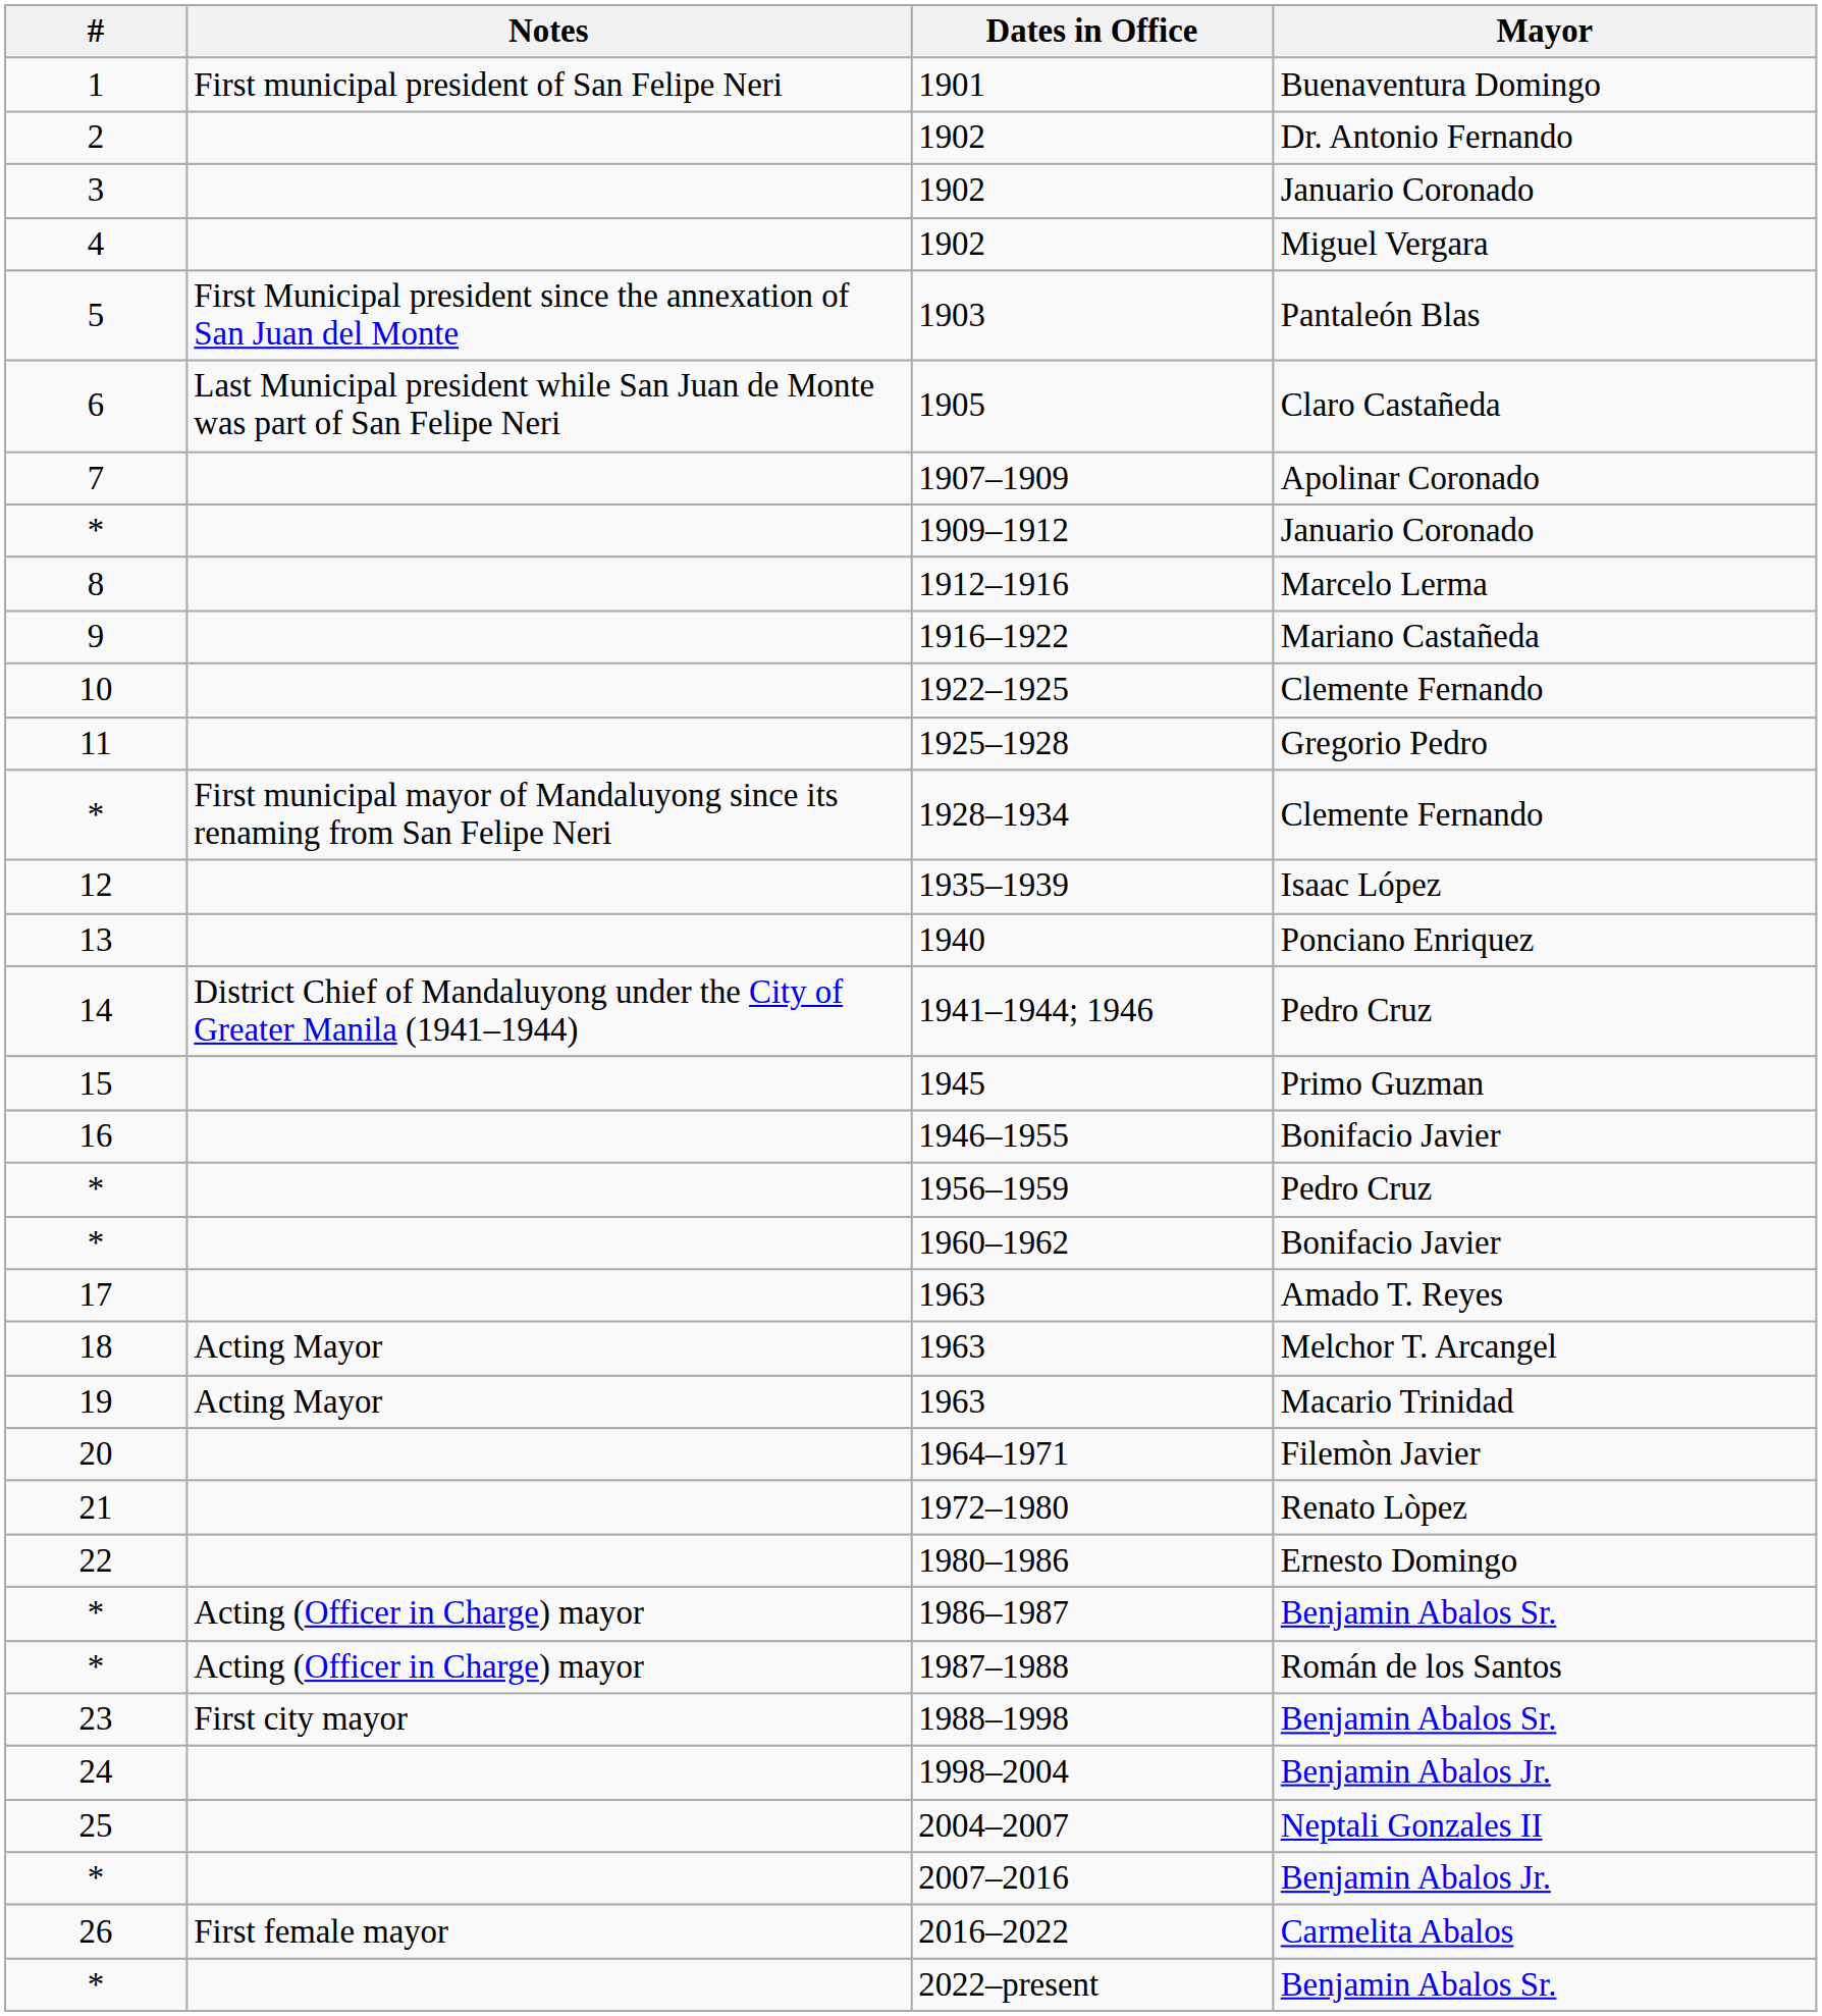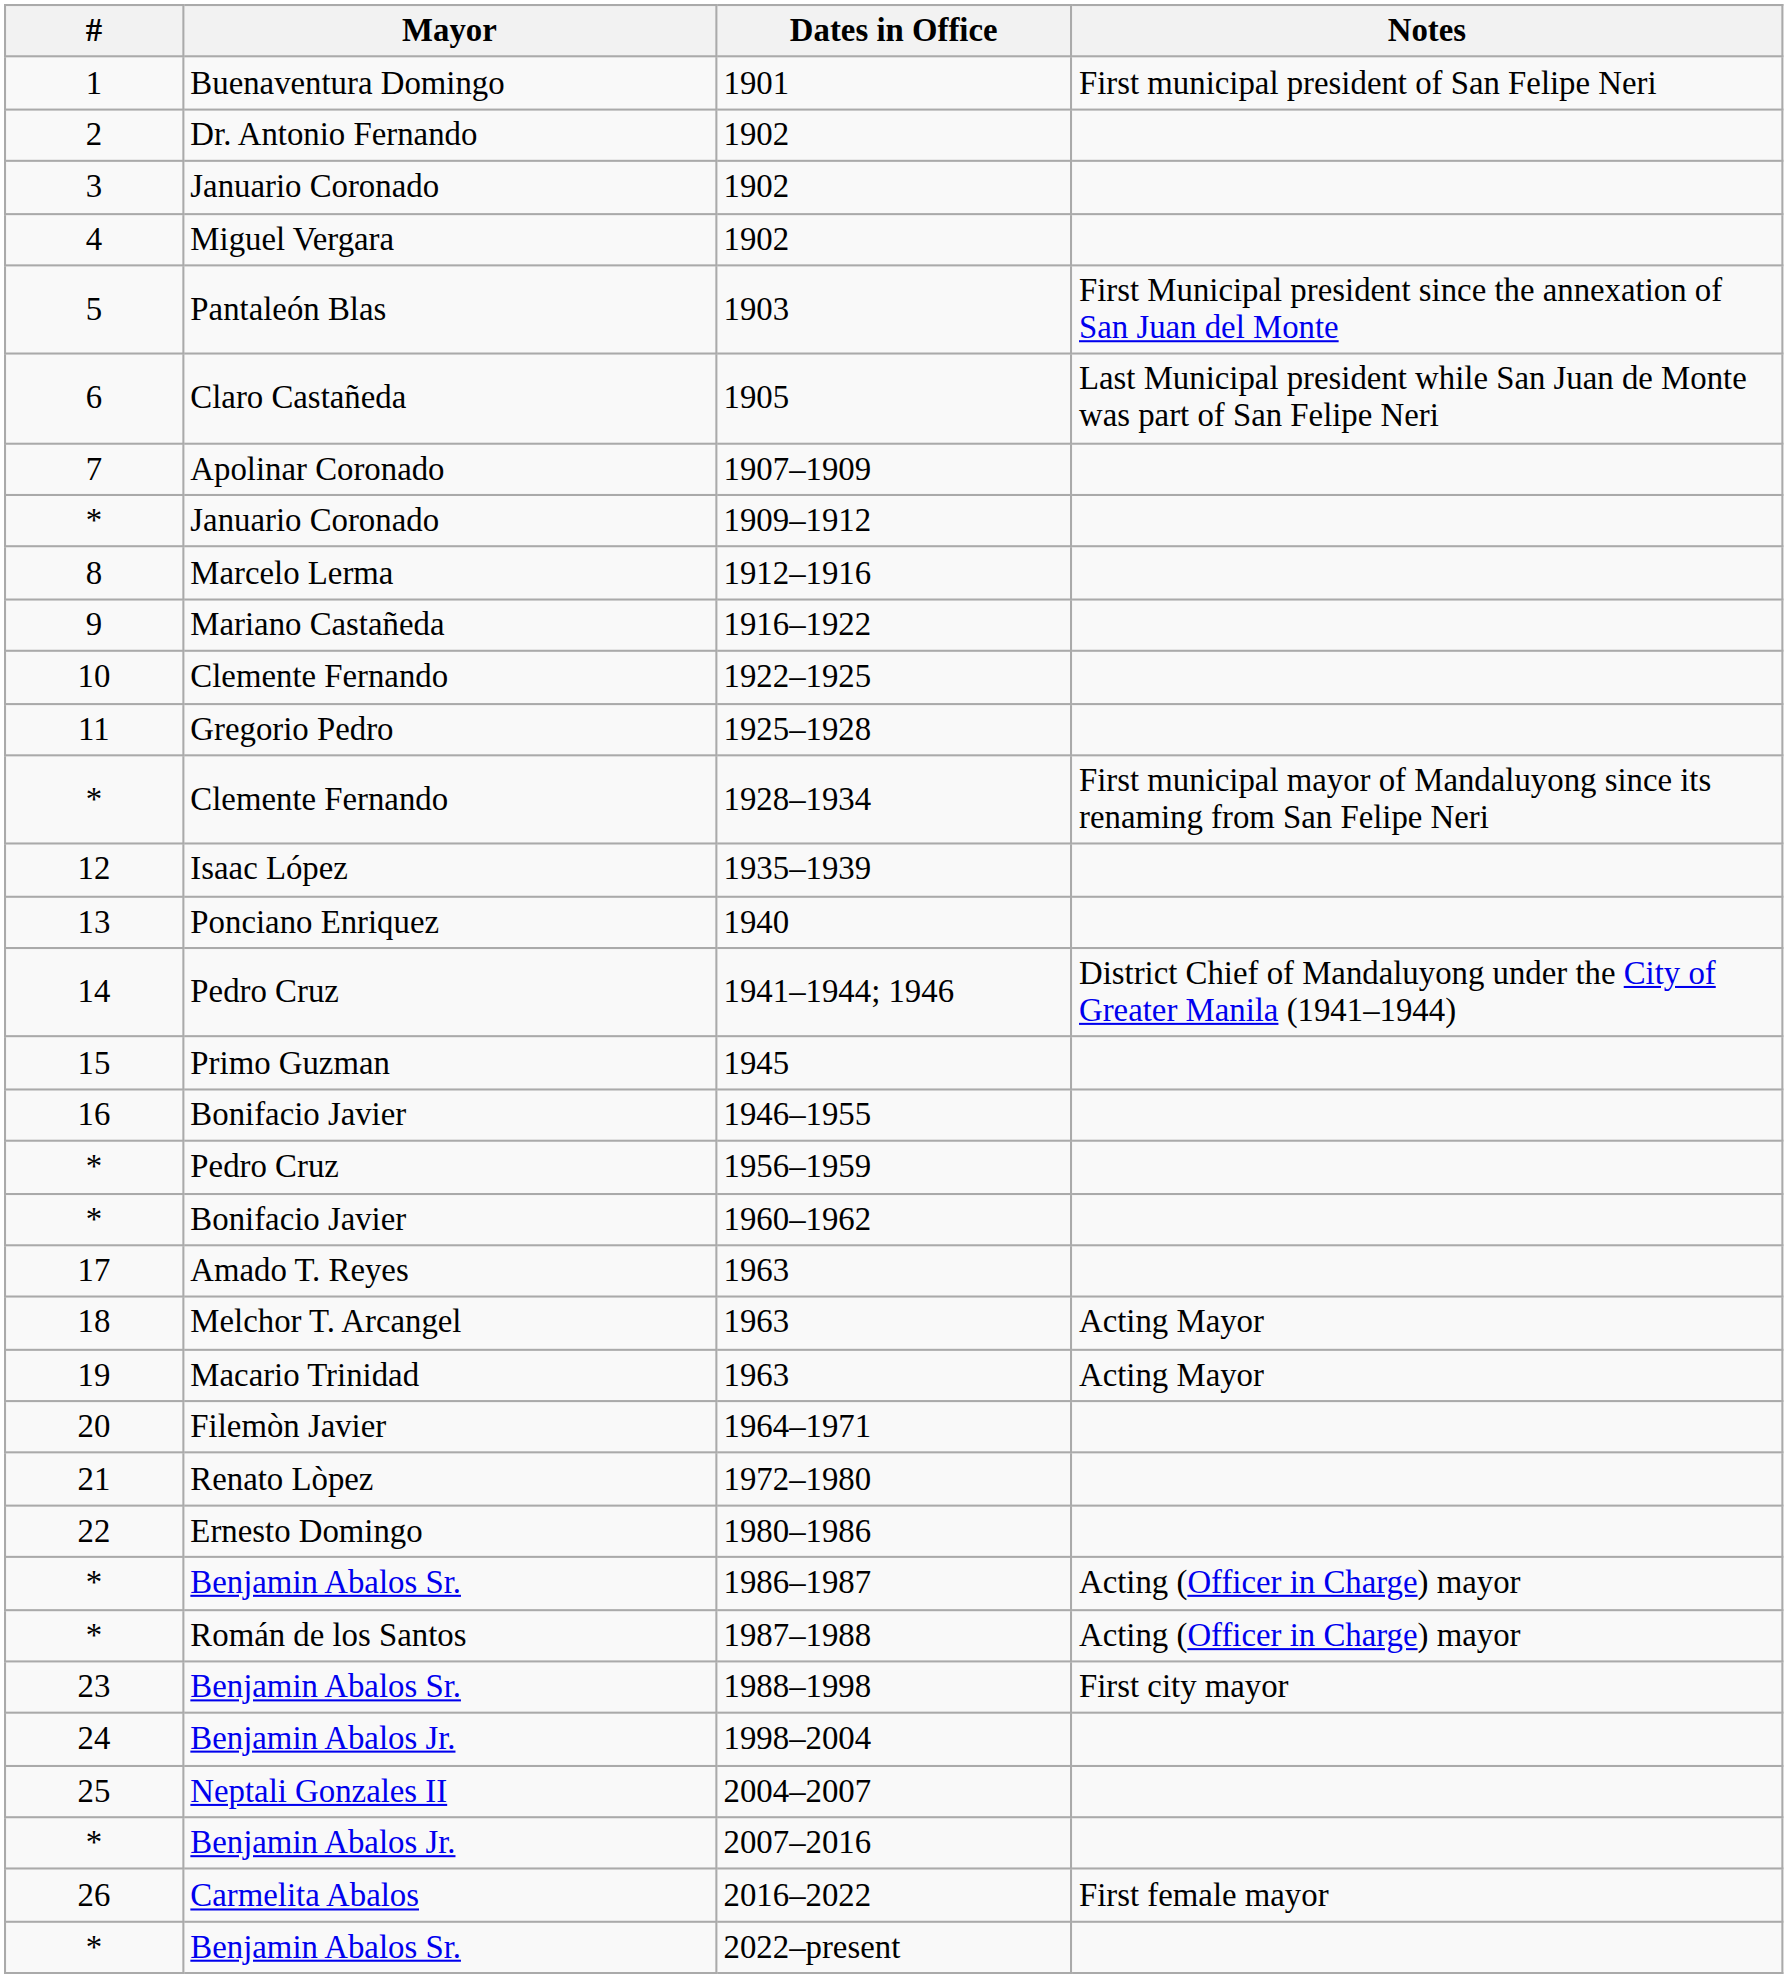 <table class="wikitable">
 <tr align=center valign=top>
 <th>#</th>
+<th width = "30%">Mayor</th>
+<th width = "20%">Dates in Office</th>
 <th width = "40%">Notes</th>
-<th width = "20%">Dates in Office</th>
-<th width = "30%">Mayor</th>
 </tr>
 <tr>
 <td align=center>1</td>
+<td>Buenaventura Domingo</td>
+<td>1901</td>
 <td>First municipal president of San Felipe Neri</td>
-<td>1901</td>
-<td>Buenaventura Domingo</td>
 </tr>
 <tr>
 <td align=center>2</td>
+<td>Dr. Antonio Fernando</td>
+<td>1902</td>
 <td></td>
-<td>1902</td>
-<td>Dr. Antonio Fernando</td>
 </tr>
 <tr>
 <td align=center>3</td>
+<td>Januario Coronado</td>
+<td>1902</td>
 <td></td>
-<td>1902</td>
-<td>Januario Coronado</td>
 </tr>
 <tr>
 <td align=center>4</td>
+<td>Miguel Vergara</td>
+<td>1902</td>
 <td></td>
-<td>1902</td>
-<td>Miguel Vergara</td>
 </tr>
 <tr>
 <td align=center>5</td>
+<td>Pantaleón Blas</td>
+<td>1903</td>
 <td>First Municipal president since the annexation of <a href='#'>San Juan del Monte</a></td>
-<td>1903</td>
-<td>Pantaleón Blas</td>
 </tr>
 <tr>
 <td align=center>6</td>
+<td>Claro Castañeda</td>
+<td>1905</td>
 <td>Last Municipal president while San Juan de Monte was part of San Felipe Neri</td>
-<td>1905</td>
-<td>Claro Castañeda</td>
 </tr>
 <tr>
 <td align=center>7</td>
+<td>Apolinar Coronado</td>
+<td>1907–1909</td>
 <td></td>
-<td>1907–1909</td>
-<td>Apolinar Coronado</td>
 </tr>
 <tr>
 <td align=center>*</td>
+<td>Januario Coronado</td>
+<td>1909–1912</td>
 <td></td>
-<td>1909–1912</td>
-<td>Januario Coronado</td>
 </tr>
 <tr>
 <td align=center>8</td>
+<td>Marcelo Lerma</td>
+<td>1912–1916</td>
 <td></td>
-<td>1912–1916</td>
-<td>Marcelo Lerma</td>
 </tr>
 <tr>
 <td align=center>9</td>
+<td>Mariano Castañeda</td>
+<td>1916–1922</td>
 <td></td>
-<td>1916–1922</td>
-<td>Mariano Castañeda</td>
 </tr>
 <tr>
 <td align=center>10</td>
+<td>Clemente Fernando</td>
+<td>1922–1925</td>
 <td></td>
-<td>1922–1925</td>
-<td>Clemente Fernando</td>
 </tr>
 <tr>
 <td align=center>11</td>
+<td>Gregorio Pedro</td>
+<td>1925–1928</td>
 <td></td>
-<td>1925–1928</td>
-<td>Gregorio Pedro</td>
 </tr>
 <tr>
 <td align=center>*</td>
+<td>Clemente Fernando</td>
+<td>1928–1934</td>
 <td>First municipal mayor of Mandaluyong since its renaming from San Felipe Neri</td>
-<td>1928–1934</td>
-<td>Clemente Fernando</td>
 </tr>
 <tr>
 <td align=center>12</td>
+<td>Isaac López</td>
+<td>1935–1939</td>
 <td></td>
-<td>1935–1939</td>
-<td>Isaac López</td>
 </tr>
 <tr>
 <td align=center>13</td>
+<td>Ponciano Enriquez</td>
+<td>1940</td>
 <td></td>
-<td>1940</td>
-<td>Ponciano Enriquez</td>
 </tr>
 <tr>
 <td align=center>14</td>
+<td>Pedro Cruz</td>
+<td>1941–1944; 1946</td>
 <td>District Chief of Mandaluyong under the <a href='#'>City of Greater Manila</a> (1941–1944)</td>
-<td>1941–1944; 1946</td>
-<td>Pedro Cruz</td>
 </tr>
 <tr>
 <td align=center>15</td>
+<td>Primo Guzman</td>
+<td>1945</td>
 <td></td>
-<td>1945</td>
-<td>Primo Guzman</td>
 </tr>
 <tr>
 <td align=center>16</td>
+<td>Bonifacio Javier</td>
+<td>1946–1955</td>
 <td></td>
-<td>1946–1955</td>
-<td>Bonifacio Javier</td>
 </tr>
 <tr>
 <td align=center>*</td>
+<td>Pedro Cruz</td>
+<td>1956–1959</td>
 <td></td>
-<td>1956–1959</td>
-<td>Pedro Cruz</td>
 </tr>
 <tr>
 <td align=center>*</td>
+<td>Bonifacio Javier</td>
+<td>1960–1962</td>
 <td></td>
-<td>1960–1962</td>
-<td>Bonifacio Javier</td>
 </tr>
 <tr>
 <td align=center>17</td>
+<td>Amado T. Reyes</td>
+<td>1963</td>
 <td></td>
-<td>1963</td>
-<td>Amado T. Reyes</td>
 </tr>
 <tr>
 <td align=center>18</td>
+<td>Melchor T. Arcangel</td>
+<td>1963</td>
 <td>Acting Mayor</td>
-<td>1963</td>
-<td>Melchor T. Arcangel</td>
 </tr>
 <tr>
 <td align=center>19</td>
+<td>Macario Trinidad</td>
+<td>1963</td>
 <td>Acting Mayor</td>
-<td>1963</td>
-<td>Macario Trinidad</td>
 </tr>
 <tr>
 <td align=center>20</td>
+<td>Filemòn Javier</td>
+<td>1964–1971</td>
 <td></td>
-<td>1964–1971</td>
-<td>Filemòn Javier</td>
 </tr>
 <tr>
 <td align=center>21</td>
+<td>Renato Lòpez</td>
+<td>1972–1980</td>
 <td></td>
-<td>1972–1980</td>
-<td>Renato Lòpez</td>
 </tr>
 <tr>
 <td align=center>22</td>
+<td>Ernesto Domingo</td>
+<td>1980–1986</td>
 <td></td>
-<td>1980–1986</td>
-<td>Ernesto Domingo</td>
 </tr>
 <tr>
 <td align=center>*</td>
+<td><a href='#'>Benjamin Abalos Sr.</a></td>
+<td>1986–1987</td>
 <td>Acting (<a href='#'>Officer in Charge</a>) mayor</td>
-<td>1986–1987</td>
-<td><a href='#'>Benjamin Abalos Sr.</a></td>
 </tr>
 <tr>
 <td align=center>*</td>
+<td>Román de los Santos</td>
+<td>1987–1988</td>
 <td>Acting (<a href='#'>Officer in Charge</a>) mayor</td>
-<td>1987–1988</td>
-<td>Román de los Santos</td>
 </tr>
 <tr>
 <td align=center>23</td>
+<td><a href='#'>Benjamin Abalos Sr.</a></td>
+<td>1988–1998</td>
 <td>First city mayor</td>
-<td>1988–1998</td>
-<td><a href='#'>Benjamin Abalos Sr.</a></td>
 </tr>
 <tr>
 <td align=center>24</td>
+<td><a href='#'>Benjamin Abalos Jr.</a></td>
+<td>1998–2004</td>
 <td></td>
-<td>1998–2004</td>
-<td><a href='#'>Benjamin Abalos Jr.</a></td>
 </tr>
 <tr>
 <td align=center>25</td>
+<td><a href='#'>Neptali Gonzales II</a></td>
+<td>2004–2007</td>
 <td></td>
-<td>2004–2007</td>
-<td><a href='#'>Neptali Gonzales II</a></td>
 </tr>
 <tr>
 <td align=center>*</td>
+<td><a href='#'>Benjamin Abalos Jr.</a></td>
+<td>2007–2016</td>
 <td></td>
-<td>2007–2016</td>
-<td><a href='#'>Benjamin Abalos Jr.</a></td>
 </tr>
 <tr>
 <td align=center>26</td>
+<td><a href='#'>Carmelita Abalos</a></td>
+<td>2016–2022</td>
 <td>First female mayor</td>
-<td>2016–2022</td>
-<td><a href='#'>Carmelita Abalos</a></td>
 </tr>
 <tr>
 <td align=center>*</td>
+<td><a href='#'>Benjamin Abalos Sr.</a></td>
+<td>2022–present</td>
 <td></td>
-<td>2022–present</td>
-<td><a href='#'>Benjamin Abalos Sr.</a></td>
 </tr>
 </table>
